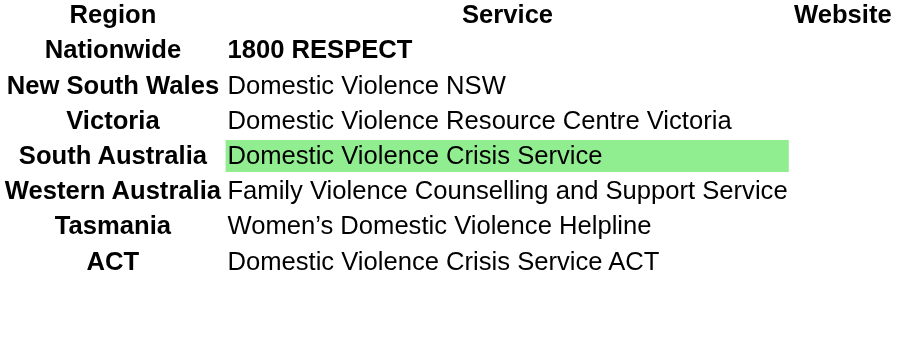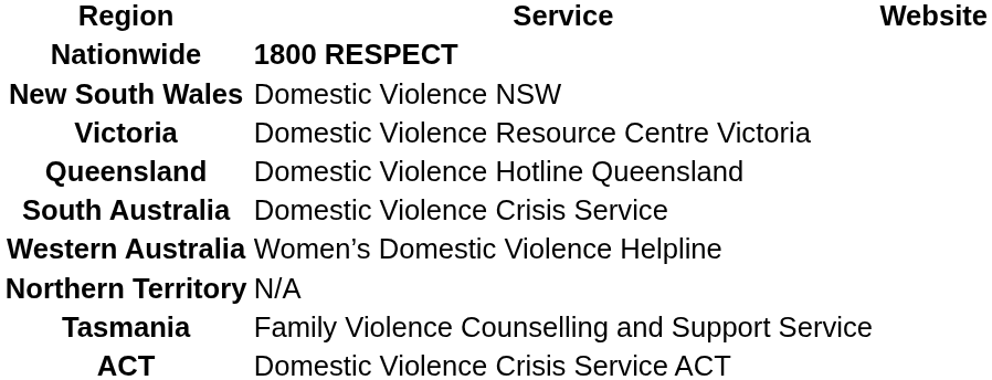 <table>
 <tr>
 <th>Region</th>
 <th>Service</th>
 <th>Website</th>
 </tr>
 <tr>
 <th>Nationwide</th>
 <td><strong>1800 RESPECT</strong></td>
 <td></td>
 </tr>
 <tr>
 <th>New South Wales</th>
 <td>Domestic Violence NSW</td>
 <td></td>
 </tr>
 <tr>
 <th>Victoria</th>
 <td>Domestic Violence Resource Centre Victoria</td>
 <td></td>
 </tr>
 <tr>
+<th>Queensland</th>
+<td>Domestic Violence Hotline Queensland</td>
+<td></td>
+</tr>
+<tr>
 <th>South Australia</th>
-<td style="background: lightgreen;">Domestic Violence Crisis Service</td>
+<td>Domestic Violence Crisis Service</td>
 <td></td>
 </tr>
 <tr>
 <th>Western Australia</th>
-<td>Family Violence Counselling and Support Service</td>
+<td>Women’s Domestic Violence Helpline</td>
+<td></td>
+</tr>
+<tr>
+<th>Northern Territory</th>
+<td>N/A</td>
 <td></td>
 </tr>
 <tr>
 <th>Tasmania</th>
-<td>Women’s Domestic Violence Helpline</td>
+<td>Family Violence Counselling and Support Service</td>
 <td></td>
 </tr>
 <tr>
 <th>ACT</th>
 <td>Domestic Violence Crisis Service ACT</td>
 <td></td>
 </tr>
 </table>
